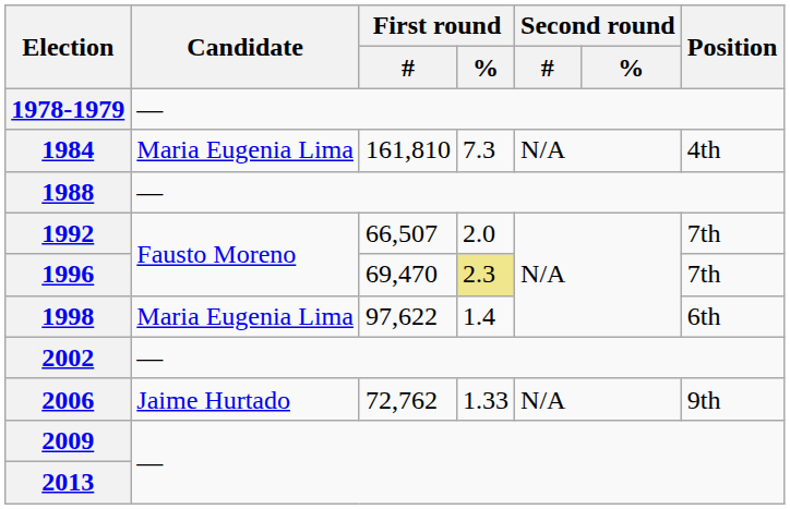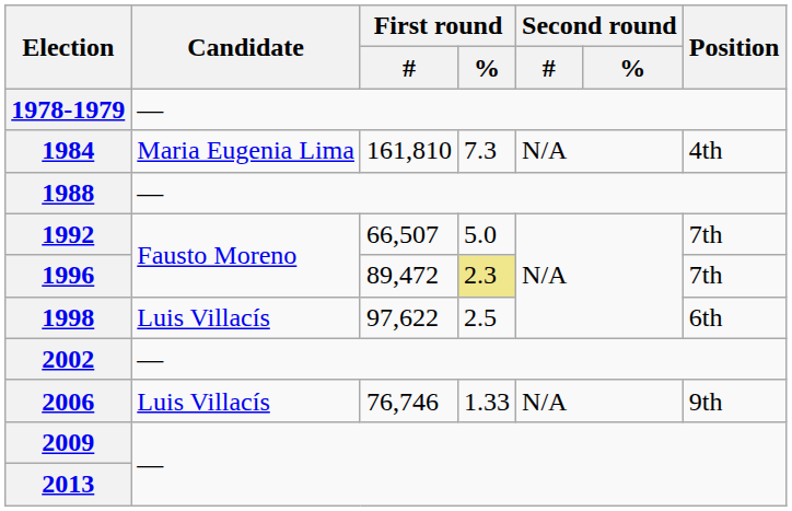 <table class="wikitable sortable">
 <tr>
 <th rowspan="2">Election</th>
 <th rowspan="2">Candidate</th>
 <th colspan="2">First round</th>
 <th colspan="2">Second round</th>
 <th rowspan="2">Position</th>
 </tr>
 <tr>
 <th>#</th>
 <th>%</th>
 <th>#</th>
 <th>%</th>
 </tr>
 <tr>
 <th><a href='#'>1978-1979</a></th>
 <td colspan="6">—</td>
 </tr>
 <tr>
 <th><a href='#'>1984</a></th>
 <td><a href='#'>Maria Eugenia Lima</a></td>
 <td>161,810</td>
 <td>7.3</td>
 <td colspan="2">N/A</td>
 <td>4th</td>
 </tr>
 <tr>
 <th><a href='#'>1988</a></th>
 <td colspan="6">—</td>
 </tr>
 <tr>
 <th><a href='#'>1992</a></th>
 <td rowspan="2"><a href='#'>Fausto Moreno</a></td>
 <td>66,507</td>
-<td>2.0</td>
+<td>5.0</td>
 <td colspan="2" rowspan="3">N/A</td>
 <td>7th</td>
 </tr>
 <tr>
 <th><a href='#'>1996</a></th>
-<td>69,470</td>
+<td>89,472</td>
 <td style="background: khaki;">2.3</td>
 <td>7th</td>
 </tr>
 <tr>
 <th><a href='#'>1998</a></th>
-<td><a href='#'>Maria Eugenia Lima</a></td>
+<td><a href='#'>Luis Villacís</a></td>
 <td>97,622</td>
-<td>1.4</td>
+<td>2.5</td>
 <td>6th</td>
 </tr>
 <tr>
 <th><a href='#'>2002</a></th>
 <td colspan="6">—</td>
 </tr>
 <tr>
 <th><a href='#'>2006</a></th>
-<td><a href='#'>Jaime Hurtado</a></td>
-<td>72,762</td>
+<td><a href='#'>Luis Villacís</a></td>
+<td>76,746</td>
 <td>1.33</td>
 <td colspan="2">N/A</td>
 <td>9th</td>
 </tr>
 <tr>
 <th><a href='#'>2009</a></th>
 <td colspan="6" rowspan="2">—</td>
 </tr>
 <tr>
 <th><a href='#'>2013</a></th>
 </tr>
 </table>
